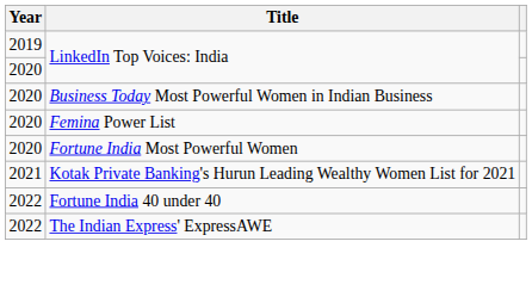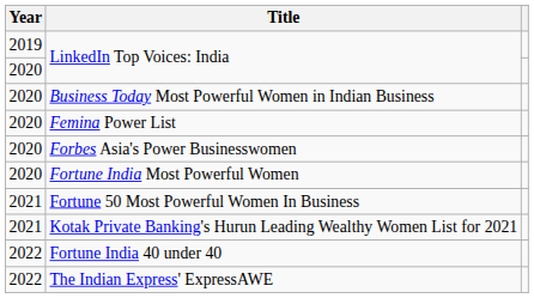 <table class="wikitable">
 <tr>
 <th scope="col">Year</th>
 <th scope="col">Title</th>
 <th scope="col"></th>
 </tr>
 <tr>
 <td>2019</td>
 <td rowspan="2"><a href='#'>LinkedIn</a> Top Voices: India</td>
 <td></td>
 </tr>
 <tr>
 <td>2020</td>
 <td></td>
 </tr>
 <tr>
 <td>2020</td>
 <td><em><a href='#'>Business Today</a></em> Most Powerful Women in Indian Business</td>
 <td></td>
 </tr>
 <tr>
 <td>2020</td>
 <td><em><a href='#'>Femina</a></em> Power List</td>
 <td></td>
 </tr>
 <tr>
 <td>2020</td>
+<td><em><a href='#'>Forbes</a></em> Asia's Power Businesswomen</td>
+<td></td>
+</tr>
+<tr>
+<td>2020</td>
 <td><em><a href='#'>Fortune India</a></em> Most Powerful Women</td>
+<td></td>
+</tr>
+<tr>
+<td>2021</td>
+<td><a href='#'>Fortune</a> 50 Most Powerful Women In Business</td>
 <td></td>
 </tr>
 <tr>
 <td>2021</td>
 <td><a href='#'>Kotak Private Banking</a>'s Hurun Leading Wealthy Women List for 2021</td>
 <td></td>
 </tr>
 <tr>
 <td>2022</td>
 <td><a href='#'>Fortune India</a> 40 under 40</td>
 <td></td>
 </tr>
 <tr>
 <td>2022</td>
 <td><a href='#'>The Indian Express</a>' ExpressAWE</td>
 <td></td>
 </tr>
 </table>
